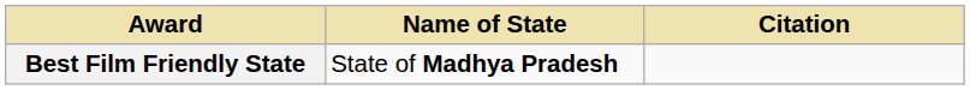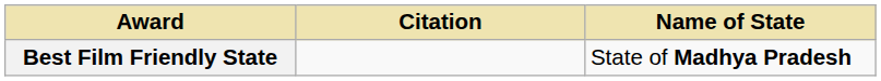 <table class="wikitable plainrowheaders" style="width:100%;">
 <tr>
 <th style="background-color:#EFE4B0;width:20%;">Award</th>
+<th style="background-color:#EFE4B0;width:20%;">Citation</th>
 <th style="background-color:#EFE4B0;width:20%;">Name of State</th>
-<th style="background-color:#EFE4B0;width:20%;">Citation</th>
 </tr>
 <tr>
 <th scope="row">Best Film Friendly State</th>
+<td></td>
 <td>State of <strong>Madhya Pradesh</strong></td>
-<td></td>
 </tr>
 </table>
